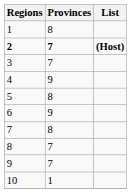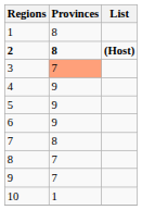 <table class="wikitable">
 <tr>
 <th>Regions</th>
 <th>Provinces</th>
 <th>List</th>
 </tr>
 <tr>
 <td>1</td>
 <td>8</td>
 <td>                     </td>
 </tr>
 <tr>
 <td><strong>2</strong></td>
-<td><strong>7</strong></td>
+<td><strong>8</strong></td>
 <td><strong>       (Host)               </strong></td>
 </tr>
 <tr>
 <td>3</td>
-<td>7</td>
+<td style="background: lightsalmon;">7</td>
 <td>                  </td>
 </tr>
 <tr>
 <td>4</td>
 <td>9</td>
 <td>                        </td>
 </tr>
 <tr>
 <td>5</td>
-<td>8</td>
+<td>9</td>
 <td>                     </td>
 </tr>
 <tr>
 <td>6</td>
 <td>9</td>
 <td>                        </td>
 </tr>
 <tr>
 <td>7</td>
 <td>8</td>
 <td>                     </td>
 </tr>
 <tr>
 <td>8</td>
 <td>7</td>
 <td>                  </td>
 </tr>
 <tr>
 <td>9</td>
 <td>7</td>
 <td>                  </td>
 </tr>
 <tr>
 <td>10</td>
 <td>1</td>
 <td></td>
 </tr>
 <tr>
 </tr>
 </table>
